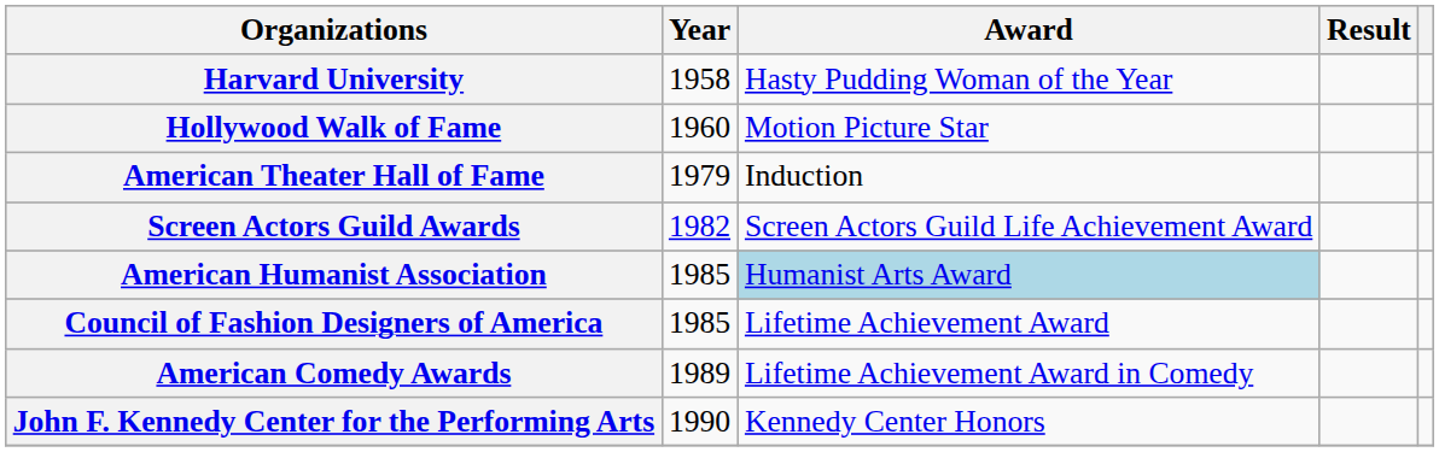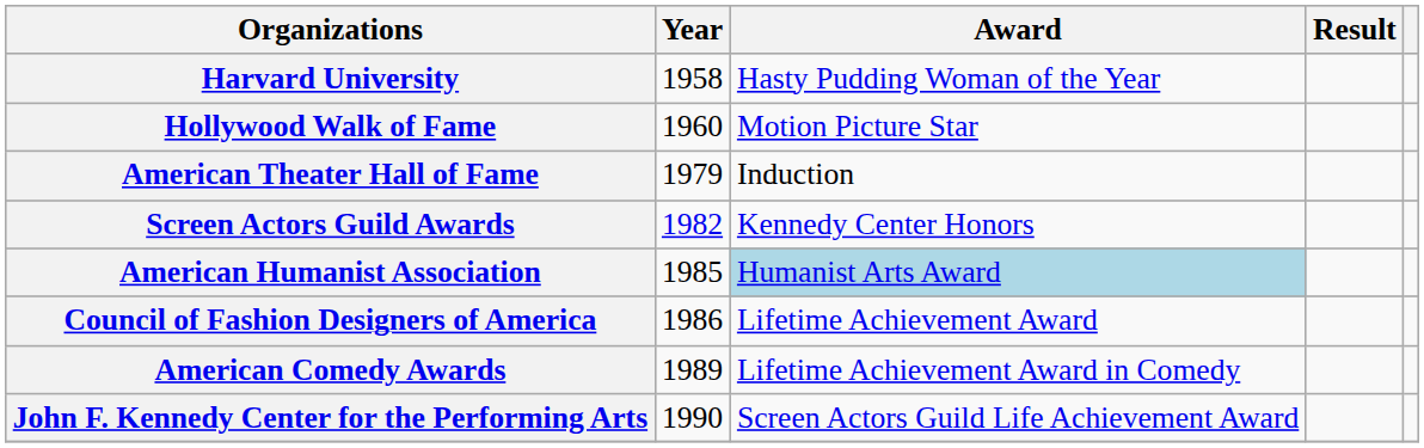 <table class= "wikitable plainrowheaders sortable">
 <tr>
 <th>Organizations</th>
 <th scope="col">Year</th>
 <th scope="col">Award</th>
 <th scope="col">Result</th>
 <th scope="col" class="unsortable"></th>
 </tr>
 <tr>
 <th scope="row" rowspan="1"><a href='#'>Harvard University</a></th>
 <td style="text-align:center;">1958</td>
 <td><a href='#'>Hasty Pudding Woman of the Year</a></td>
 <td></td>
 <td style="text-align:center;"></td>
 </tr>
 <tr>
 <th scope="row" rowspan="1"><a href='#'>Hollywood Walk of Fame</a></th>
 <td style="text-align:center;">1960</td>
 <td><a href='#'>Motion Picture Star</a></td>
 <td></td>
 <td style="text-align:center;"></td>
 </tr>
 <tr>
 <th scope="row" rowspan="1"><a href='#'>American Theater Hall of Fame</a></th>
 <td style="text-align:center;">1979</td>
 <td>Induction</td>
 <td></td>
 <td style="text-align:center;"></td>
 </tr>
 <tr>
 <th scope="row" rowspan="1"><a href='#'>Screen Actors Guild Awards</a></th>
 <td style="text-align:center;"><a href='#'>1982</a></td>
-<td><a href='#'>Screen Actors Guild Life Achievement Award</a></td>
+<td><a href='#'>Kennedy Center Honors</a></td>
 <td></td>
 <td style="text-align:center;"></td>
 </tr>
 <tr>
 <th scope="row" rowspan="1"><a href='#'>American Humanist Association</a></th>
 <td style="text-align:center;">1985</td>
 <td style="background: lightblue;"><a href='#'>Humanist Arts Award</a></td>
 <td></td>
 <td style="text-align:center;"></td>
 </tr>
 <tr>
 <th scope="row" rowspan="1"><a href='#'>Council of Fashion Designers of America</a></th>
-<td style="text-align:center;">1985</td>
+<td style="text-align:center;">1986</td>
 <td><a href='#'>Lifetime Achievement Award</a></td>
 <td></td>
 <td style="text-align:center;"></td>
 </tr>
 <tr>
 <th scope="row" rowspan="1"><a href='#'>American Comedy Awards</a></th>
 <td style="text-align:center;">1989</td>
 <td><a href='#'>Lifetime Achievement Award in Comedy</a></td>
 <td></td>
 <td style="text-align:center;"></td>
 </tr>
 <tr>
 <th scope="row" rowspan="1"><a href='#'>John F. Kennedy Center for the Performing Arts</a></th>
 <td style="text-align:center;">1990</td>
-<td><a href='#'>Kennedy Center Honors</a></td>
+<td><a href='#'>Screen Actors Guild Life Achievement Award</a></td>
 <td></td>
 <td style="text-align:center;"></td>
 </tr>
 <tr>
 </tr>
 </table>
